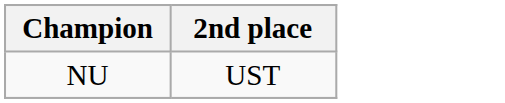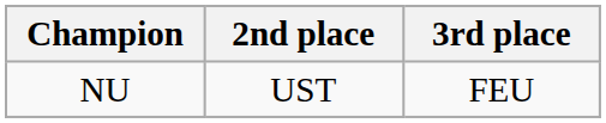 <table class="wikitable" style="font-size:90%; line-height:12pt; text-align:center;">
 <tr>
 <th width=75px>Champion</th>
 <th width=75px>2nd place</th>
+<th width=75px>3rd place</th>
 </tr>
 <tr>
 <td> NU</td>
 <td> UST</td>
+<td> FEU</td>
 </tr>
 </table>
